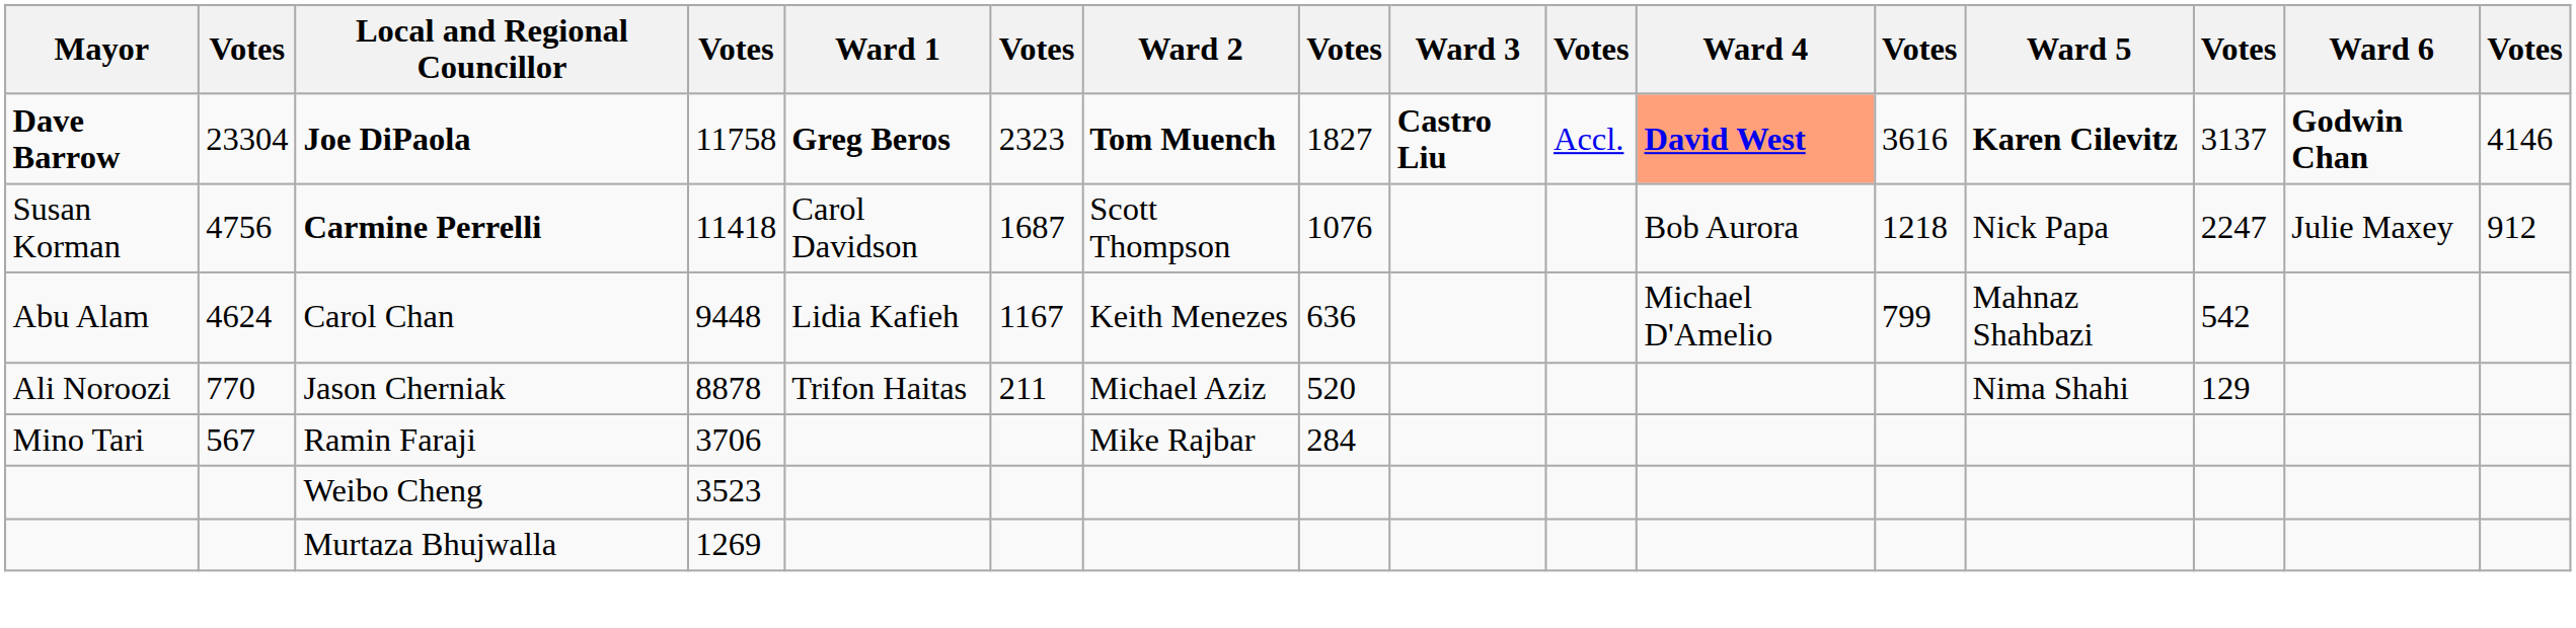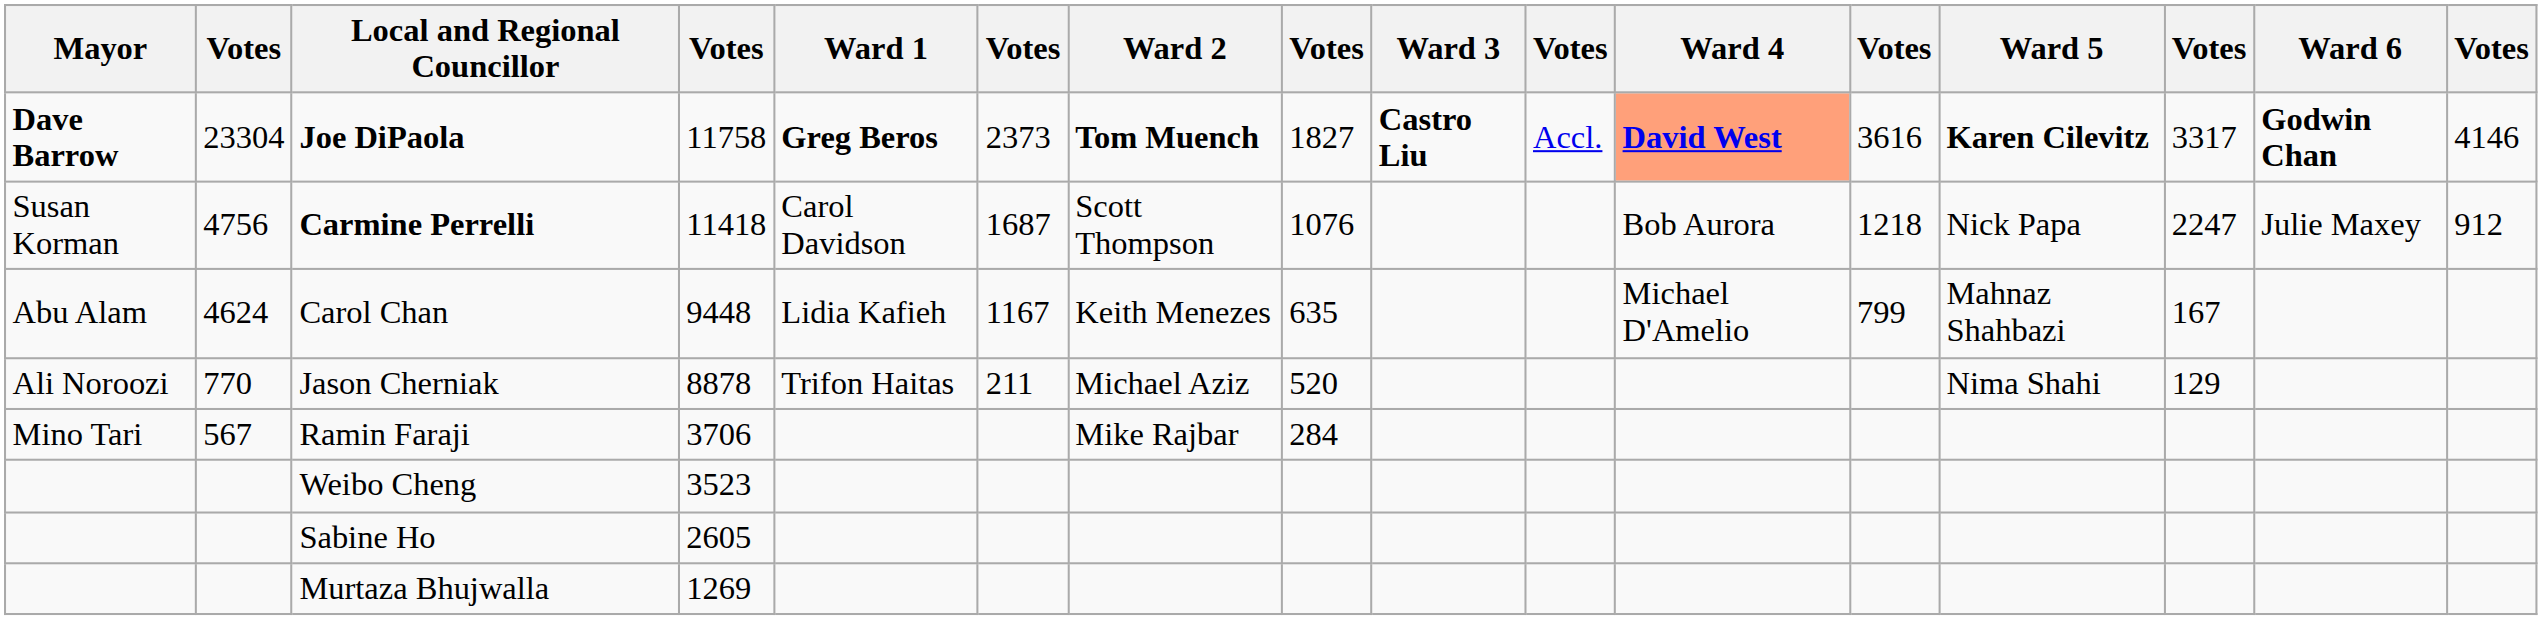 <table class="wikitable">
 <tr>
 <th>Mayor</th>
 <th>Votes</th>
 <th>Local and Regional Councillor</th>
 <th>Votes</th>
 <th>Ward 1</th>
 <th>Votes</th>
 <th>Ward 2</th>
 <th>Votes</th>
 <th>Ward 3</th>
 <th>Votes</th>
 <th>Ward 4</th>
 <th>Votes</th>
 <th>Ward 5</th>
 <th>Votes</th>
 <th>Ward 6</th>
 <th>Votes</th>
 </tr>
 <tr>
 <td><strong>Dave Barrow</strong></td>
 <td>23304</td>
 <td><strong>Joe DiPaola</strong></td>
 <td>11758</td>
 <td><strong>Greg Beros</strong></td>
-<td>2323</td>
+<td>2373</td>
 <td><strong>Tom Muench</strong></td>
 <td>1827</td>
 <td><strong>Castro Liu</strong></td>
 <td><a href='#'>Accl.</a></td>
 <td style="background: lightsalmon;"><strong><a href='#'>David West</a></strong></td>
 <td>3616</td>
 <td><strong>Karen Cilevitz</strong></td>
-<td>3137</td>
+<td>3317</td>
 <td><strong>Godwin Chan</strong></td>
 <td>4146</td>
 </tr>
 <tr>
 <td>Susan Korman</td>
 <td>4756</td>
 <td><strong>Carmine Perrelli</strong></td>
 <td>11418</td>
 <td>Carol Davidson</td>
 <td>1687</td>
 <td>Scott Thompson</td>
 <td>1076</td>
 <td></td>
 <td></td>
 <td>Bob Aurora</td>
 <td>1218</td>
 <td>Nick Papa</td>
 <td>2247</td>
 <td>Julie Maxey</td>
 <td>912</td>
 </tr>
 <tr>
 <td>Abu Alam</td>
 <td>4624</td>
 <td>Carol Chan</td>
 <td>9448</td>
 <td>Lidia Kafieh</td>
 <td>1167</td>
 <td>Keith Menezes</td>
-<td>636</td>
+<td>635</td>
 <td></td>
 <td></td>
 <td>Michael D'Amelio</td>
 <td>799</td>
 <td>Mahnaz Shahbazi</td>
-<td>542</td>
+<td>167</td>
 <td></td>
 <td></td>
 </tr>
 <tr>
 <td>Ali Noroozi</td>
 <td>770</td>
 <td>Jason Cherniak</td>
 <td>8878</td>
 <td>Trifon Haitas</td>
 <td>211</td>
 <td>Michael Aziz</td>
 <td>520</td>
 <td></td>
 <td></td>
 <td></td>
 <td></td>
 <td>Nima Shahi</td>
 <td>129</td>
 <td></td>
 <td></td>
 </tr>
 <tr>
 <td>Mino Tari</td>
 <td>567</td>
 <td>Ramin Faraji</td>
 <td>3706</td>
 <td></td>
 <td></td>
 <td>Mike Rajbar</td>
 <td>284</td>
 <td></td>
 <td></td>
 <td></td>
 <td></td>
 <td></td>
 <td></td>
 <td></td>
 <td></td>
 </tr>
 <tr>
 <td></td>
 <td></td>
 <td>Weibo Cheng</td>
 <td>3523</td>
 <td></td>
 <td></td>
 <td></td>
 <td></td>
 <td></td>
 <td></td>
 <td></td>
 <td></td>
 <td></td>
 <td></td>
 <td></td>
 <td></td>
 </tr>
 <tr>
 <td></td>
 <td></td>
+<td>Sabine Ho</td>
+<td>2605</td>
+<td></td>
+<td></td>
+<td></td>
+<td></td>
+<td></td>
+<td></td>
+<td></td>
+<td></td>
+<td></td>
+<td></td>
+<td></td>
+<td></td>
+</tr>
+<tr>
+<td></td>
+<td></td>
 <td>Murtaza Bhujwalla</td>
 <td>1269</td>
 <td></td>
 <td></td>
 <td></td>
 <td></td>
 <td></td>
 <td></td>
 <td></td>
 <td></td>
 <td></td>
 <td></td>
 <td></td>
 <td></td>
 </tr>
 </table>
